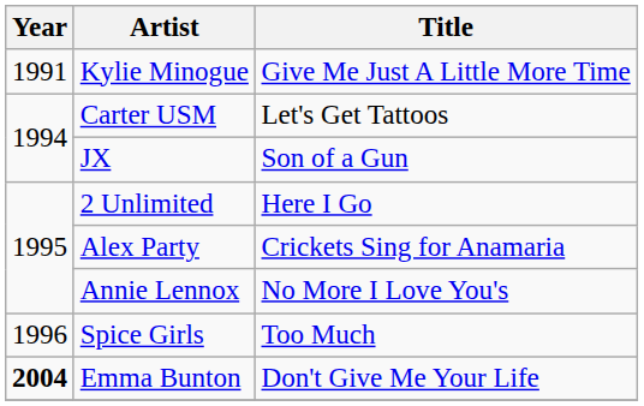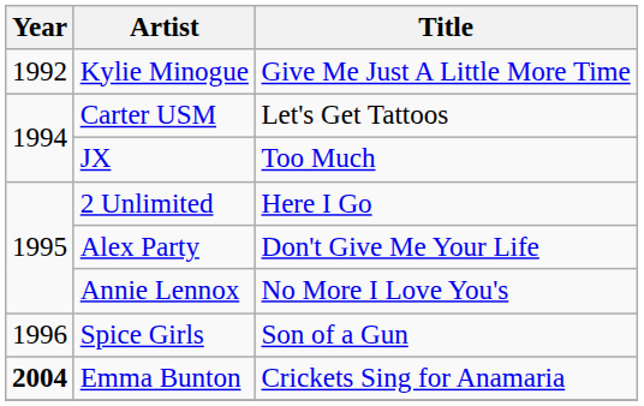 <table class="wikitable plainrowheaders sortable">
 <tr>
 <th scope="col">Year</th>
 <th scope="col">Artist</th>
 <th scope="col">Title</th>
 </tr>
 <tr>
-<td>1991</td>
+<td>1992</td>
 <td><a href='#'>Kylie Minogue</a></td>
 <td><a href='#'>Give Me Just A Little More Time</a></td>
 </tr>
 <tr>
 <td rowspan="2">1994</td>
 <td><a href='#'>Carter USM</a></td>
 <td>Let's Get Tattoos</td>
 </tr>
 <tr>
 <td><a href='#'>JX</a></td>
-<td><a href='#'>Son of a Gun</a></td>
+<td><a href='#'>Too Much</a></td>
 </tr>
 <tr>
 <td rowspan="3">1995</td>
 <td><a href='#'>2 Unlimited</a></td>
 <td><a href='#'>Here I Go</a></td>
 </tr>
 <tr>
 <td><a href='#'>Alex Party</a></td>
-<td><a href='#'>Crickets Sing for Anamaria</a></td>
+<td><a href='#'>Don't Give Me Your Life</a></td>
 </tr>
 <tr>
 <td><a href='#'>Annie Lennox</a></td>
 <td><a href='#'>No More I Love You's</a></td>
 </tr>
 <tr>
 <td>1996</td>
 <td><a href='#'>Spice Girls</a></td>
-<td><a href='#'>Too Much</a></td>
+<td><a href='#'>Son of a Gun</a></td>
 </tr>
 <tr>
 <td><strong>2004</strong></td>
 <td><a href='#'>Emma Bunton</a></td>
-<td><a href='#'>Don't Give Me Your Life</a></td>
+<td><a href='#'>Crickets Sing for Anamaria</a></td>
 </tr>
 <tr>
 </tr>
 </table>
